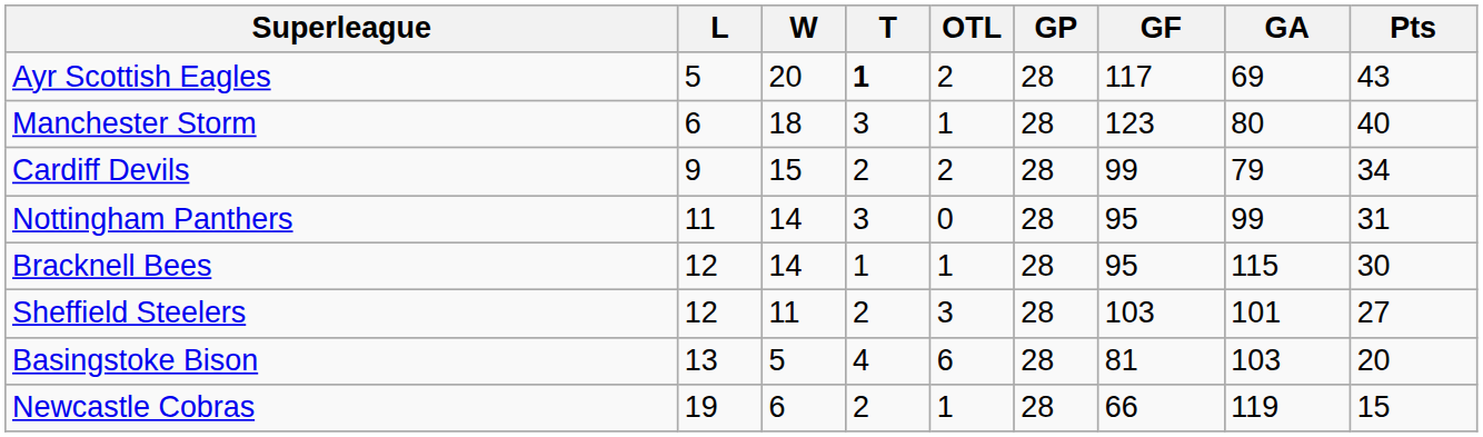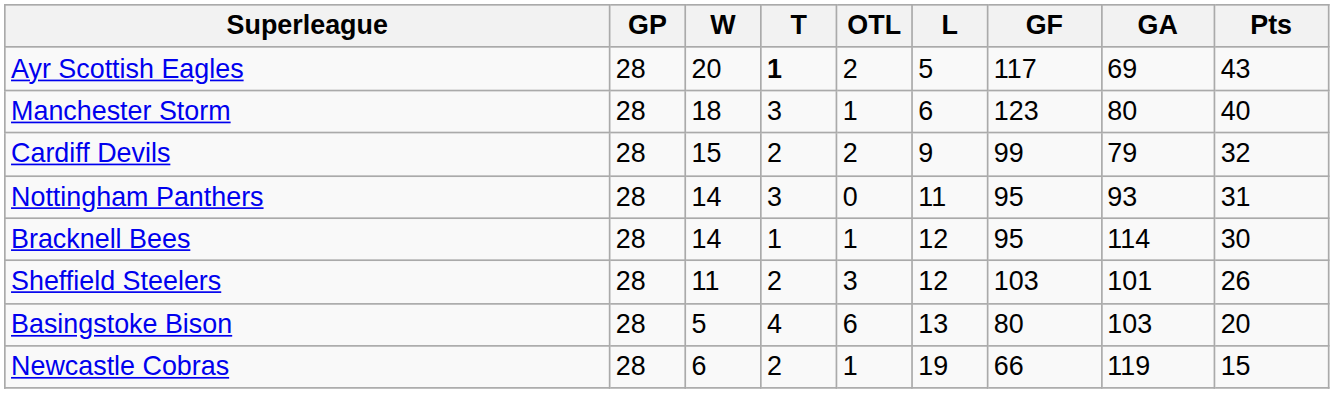 <table class="wikitable">
 <tr>
 <th width="40%">Superleague</th>
-<th width="5%">L</th>
+<th width="5%">GP</th>
 <th width="5%">W</th>
 <th width="5%">T</th>
 <th width="5%">OTL</th>
-<th width="5%">GP</th>
+<th width="5%">L</th>
 <th width="7.5%">GF</th>
 <th width="7.5%">GA</th>
 <th width="7.5%">Pts</th>
 </tr>
 <tr>
 <td><a href='#'>Ayr Scottish Eagles</a></td>
-<td>5</td>
+<td>28</td>
 <td>20</td>
 <td><strong>1</strong></td>
 <td>2</td>
-<td>28</td>
+<td>5</td>
 <td>117</td>
 <td>69</td>
 <td>43</td>
 </tr>
 <tr>
 <td><a href='#'>Manchester Storm</a></td>
-<td>6</td>
+<td>28</td>
 <td>18</td>
 <td>3</td>
 <td>1</td>
-<td>28</td>
+<td>6</td>
 <td>123</td>
 <td>80</td>
 <td>40</td>
 </tr>
 <tr>
 <td><a href='#'>Cardiff Devils</a></td>
-<td>9</td>
+<td>28</td>
 <td>15</td>
 <td>2</td>
 <td>2</td>
-<td>28</td>
+<td>9</td>
 <td>99</td>
 <td>79</td>
-<td>34</td>
+<td>32</td>
 </tr>
 <tr>
 <td><a href='#'>Nottingham Panthers</a></td>
-<td>11</td>
+<td>28</td>
 <td>14</td>
 <td>3</td>
 <td>0</td>
-<td>28</td>
+<td>11</td>
 <td>95</td>
-<td>99</td>
+<td>93</td>
 <td>31</td>
 </tr>
 <tr>
 <td><a href='#'>Bracknell Bees</a></td>
-<td>12</td>
+<td>28</td>
 <td>14</td>
 <td>1</td>
 <td>1</td>
-<td>28</td>
+<td>12</td>
 <td>95</td>
-<td>115</td>
+<td>114</td>
 <td>30</td>
 </tr>
 <tr>
 <td><a href='#'>Sheffield Steelers</a></td>
-<td>12</td>
+<td>28</td>
 <td>11</td>
 <td>2</td>
 <td>3</td>
-<td>28</td>
+<td>12</td>
 <td>103</td>
 <td>101</td>
-<td>27</td>
+<td>26</td>
 </tr>
 <tr>
 <td><a href='#'>Basingstoke Bison</a></td>
-<td>13</td>
+<td>28</td>
 <td>5</td>
 <td>4</td>
 <td>6</td>
-<td>28</td>
-<td>81</td>
+<td>13</td>
+<td>80</td>
 <td>103</td>
 <td>20</td>
 </tr>
 <tr>
 <td><a href='#'>Newcastle Cobras</a></td>
-<td>19</td>
+<td>28</td>
 <td>6</td>
 <td>2</td>
 <td>1</td>
-<td>28</td>
+<td>19</td>
 <td>66</td>
 <td>119</td>
 <td>15</td>
 </tr>
 </table>
